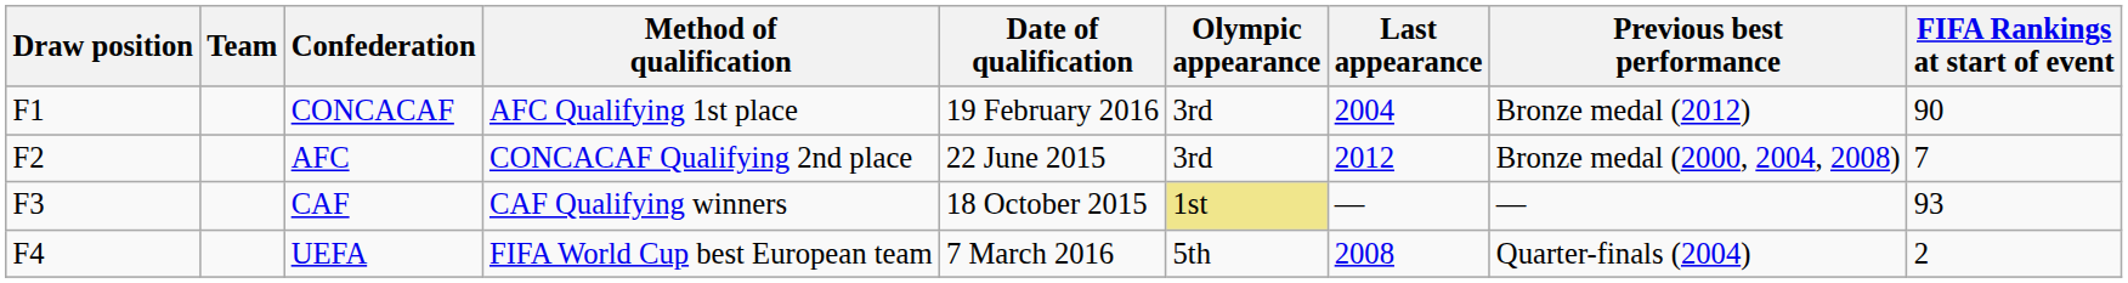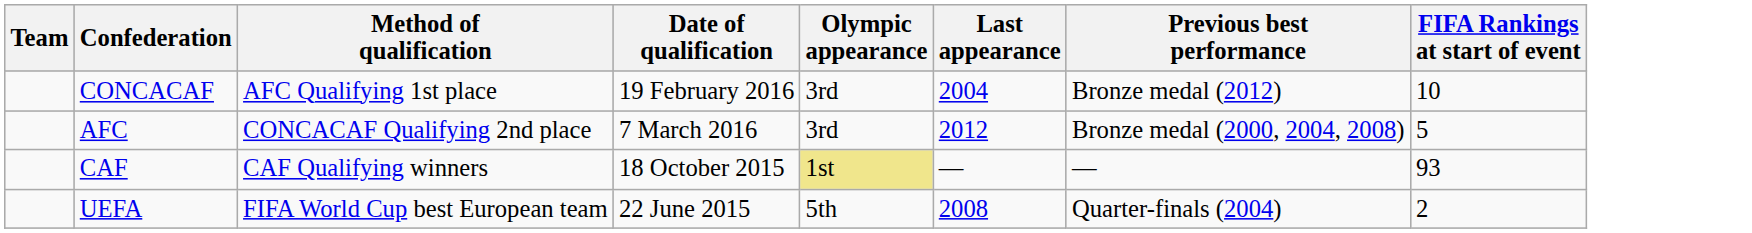 <table class="wikitable sortable">
 <tr>
-<th>Draw position</th>
 <th>Team</th>
 <th>Confederation</th>
 <th>Method of<br>qualification</th>
 <th>Date of<br>qualification</th>
 <th>Olympic<br>appearance</th>
 <th>Last<br>appearance</th>
 <th>Previous best<br>performance</th>
 <th><a href='#'>FIFA Rankings</a><br>at start of event</th>
 </tr>
 <tr>
-<td>F1</td>
 <td style=white-space:nowrap></td>
 <td><a href='#'>CONCACAF</a></td>
 <td><a href='#'>AFC Qualifying</a> 1st place</td>
 <td>19 February 2016</td>
 <td data-sort-value="3">3rd</td>
 <td><a href='#'>2004</a></td>
 <td data-sort-value="5.1">Bronze medal (<a href='#'>2012</a>)</td>
-<td>90</td>
+<td>10</td>
 </tr>
 <tr>
-<td>F2</td>
 <td style=white-space:nowrap></td>
 <td><a href='#'>AFC</a></td>
 <td><a href='#'>CONCACAF Qualifying</a> 2nd place</td>
-<td>22 June 2015</td>
+<td>7 March 2016</td>
 <td data-sort-value="3">3rd</td>
 <td><a href='#'>2012</a></td>
 <td data-sort-value="5.3">Bronze medal (<a href='#'>2000</a>, <a href='#'>2004</a>, <a href='#'>2008</a>)</td>
-<td>7</td>
+<td>5</td>
 </tr>
 <tr>
-<td>F3</td>
 <td style=white-space:nowrap></td>
 <td><a href='#'>CAF</a></td>
 <td><a href='#'>CAF Qualifying</a> winners</td>
 <td>18 October 2015</td>
 <td data-sort-value="1" style="background: khaki;">1st</td>
 <td data-sort-value="2016">—</td>
 <td data-sort-value="0.0">—</td>
 <td>93</td>
 </tr>
 <tr>
-<td>F4</td>
 <td style=white-space:nowrap></td>
 <td><a href='#'>UEFA</a></td>
 <td><a href='#'>FIFA World Cup</a> best European team</td>
-<td>7 March 2016</td>
+<td>22 June 2015</td>
 <td data-sort-value="5">5th</td>
 <td><a href='#'>2008</a></td>
 <td data-sort-value="3.1">Quarter-finals (<a href='#'>2004</a>)</td>
 <td>2</td>
 </tr>
 </table>
